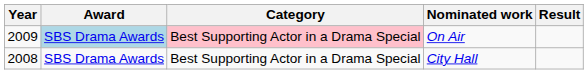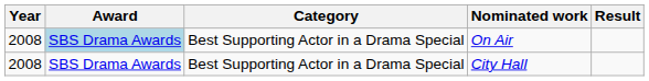 <table class="wikitable sortable">
 <tr>
 <th>Year</th>
 <th>Award</th>
 <th>Category</th>
 <th>Nominated work</th>
 <th>Result</th>
 </tr>
 <tr>
-<td>2009</td>
+<td>2008</td>
 <td style="background: lightblue;"><a href='#'>SBS Drama Awards</a></td>
-<td style="background: pink;">Best Supporting Actor in a Drama Special</td>
+<td>Best Supporting Actor in a Drama Special</td>
 <td><em><a href='#'>On Air</a></em></td>
 <td></td>
 </tr>
 <tr>
 <td>2008</td>
 <td><a href='#'>SBS Drama Awards</a></td>
 <td>Best Supporting Actor in a Drama Special</td>
 <td><em><a href='#'>City Hall</a></em></td>
 <td></td>
 </tr>
 </table>
